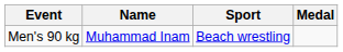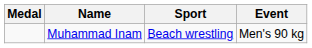 <table class="wikitable sortable" style="font-size: 95%;">
 <tr>
-<th>Event</th>
+<th>Medal</th>
 <th>Name</th>
 <th>Sport</th>
-<th>Medal</th>
+<th>Event</th>
 </tr>
 <tr>
-<td>Men's 90 kg</td>
+<td></td>
 <td><a href='#'>Muhammad Inam</a></td>
 <td><a href='#'>Beach wrestling</a></td>
-<td></td>
+<td>Men's 90 kg</td>
 </tr>
 </table>
